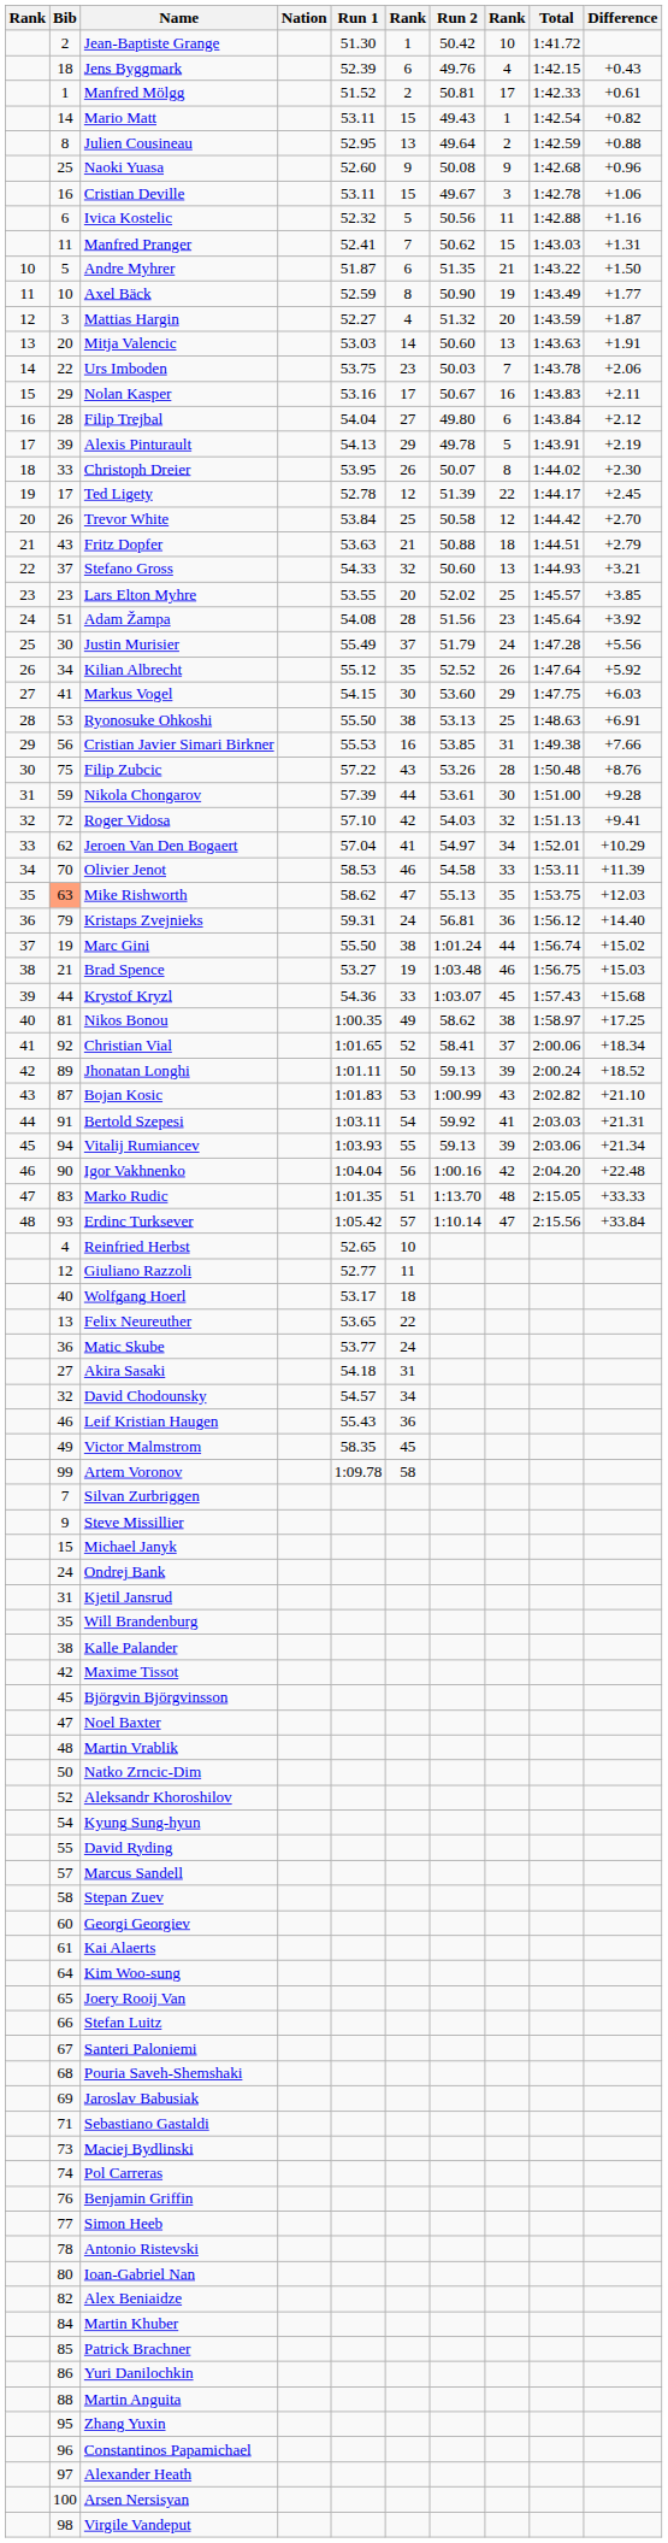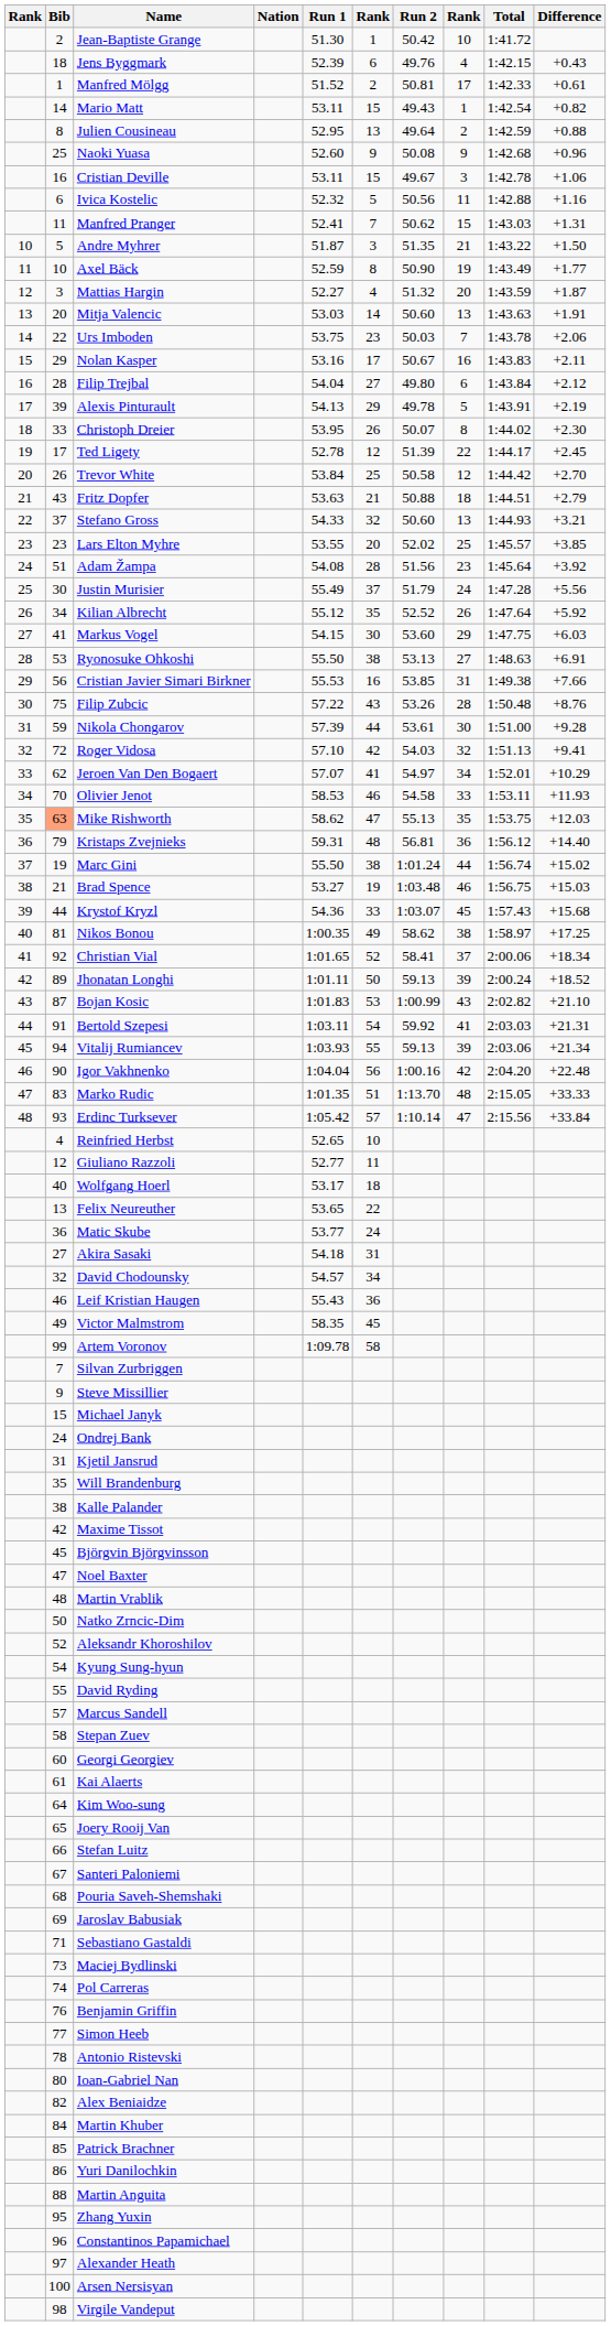 <table class="wikitable sortable" style="text-align:center">
 <tr>
 <th>Rank</th>
 <th>Bib</th>
 <th>Name</th>
 <th>Nation</th>
 <th>Run 1</th>
 <th>Rank</th>
 <th>Run 2</th>
 <th>Rank</th>
 <th>Total</th>
 <th>Difference</th>
 </tr>
 <tr>
 <td></td>
 <td>2</td>
 <td align=left><a href='#'>Jean-Baptiste Grange</a></td>
 <td align=left></td>
 <td>51.30</td>
 <td>1</td>
 <td>50.42</td>
 <td>10</td>
 <td>1:41.72</td>
 <td></td>
 </tr>
 <tr>
 <td></td>
 <td>18</td>
 <td align=left><a href='#'>Jens Byggmark</a></td>
 <td align=left></td>
 <td>52.39</td>
 <td>6</td>
 <td>49.76</td>
 <td>4</td>
 <td>1:42.15</td>
 <td>+0.43</td>
 </tr>
 <tr>
 <td></td>
 <td>1</td>
 <td align=left><a href='#'>Manfred Mölgg</a></td>
 <td align=left></td>
 <td>51.52</td>
 <td>2</td>
 <td>50.81</td>
 <td>17</td>
 <td>1:42.33</td>
 <td>+0.61</td>
 </tr>
 <tr>
 <td></td>
 <td>14</td>
 <td align=left><a href='#'>Mario Matt</a></td>
 <td align=left></td>
 <td>53.11</td>
 <td>15</td>
 <td>49.43</td>
 <td>1</td>
 <td>1:42.54</td>
 <td>+0.82</td>
 </tr>
 <tr>
 <td></td>
 <td>8</td>
 <td align=left><a href='#'>Julien Cousineau</a></td>
 <td align=left></td>
 <td>52.95</td>
 <td>13</td>
 <td>49.64</td>
 <td>2</td>
 <td>1:42.59</td>
 <td>+0.88</td>
 </tr>
 <tr>
 <td></td>
 <td>25</td>
 <td align=left><a href='#'>Naoki Yuasa</a></td>
 <td align=left></td>
 <td>52.60</td>
 <td>9</td>
 <td>50.08</td>
 <td>9</td>
 <td>1:42.68</td>
 <td>+0.96</td>
 </tr>
 <tr>
 <td></td>
 <td>16</td>
 <td align=left><a href='#'>Cristian Deville</a></td>
 <td align=left></td>
 <td>53.11</td>
 <td>15</td>
 <td>49.67</td>
 <td>3</td>
 <td>1:42.78</td>
 <td>+1.06</td>
 </tr>
 <tr>
 <td></td>
 <td>6</td>
 <td align=left><a href='#'>Ivica Kostelic</a></td>
 <td align=left></td>
 <td>52.32</td>
 <td>5</td>
 <td>50.56</td>
 <td>11</td>
 <td>1:42.88</td>
 <td>+1.16</td>
 </tr>
 <tr>
 <td></td>
 <td>11</td>
 <td align=left><a href='#'>Manfred Pranger</a></td>
 <td align=left></td>
 <td>52.41</td>
 <td>7</td>
 <td>50.62</td>
 <td>15</td>
 <td>1:43.03</td>
 <td>+1.31</td>
 </tr>
 <tr>
 <td>10</td>
 <td>5</td>
 <td align=left><a href='#'>Andre Myhrer</a></td>
 <td align=left></td>
 <td>51.87</td>
-<td>6</td>
+<td>3</td>
 <td>51.35</td>
 <td>21</td>
 <td>1:43.22</td>
 <td>+1.50</td>
 </tr>
 <tr>
 <td>11</td>
 <td>10</td>
 <td align=left><a href='#'>Axel Bäck</a></td>
 <td align=left></td>
 <td>52.59</td>
 <td>8</td>
 <td>50.90</td>
 <td>19</td>
 <td>1:43.49</td>
 <td>+1.77</td>
 </tr>
 <tr>
 <td>12</td>
 <td>3</td>
 <td align=left><a href='#'>Mattias Hargin</a></td>
 <td align=left></td>
 <td>52.27</td>
 <td>4</td>
 <td>51.32</td>
 <td>20</td>
 <td>1:43.59</td>
 <td>+1.87</td>
 </tr>
 <tr>
 <td>13</td>
 <td>20</td>
 <td align=left><a href='#'>Mitja Valencic</a></td>
 <td align=left></td>
 <td>53.03</td>
 <td>14</td>
 <td>50.60</td>
 <td>13</td>
 <td>1:43.63</td>
 <td>+1.91</td>
 </tr>
 <tr>
 <td>14</td>
 <td>22</td>
 <td align=left><a href='#'>Urs Imboden</a></td>
 <td align=left></td>
 <td>53.75</td>
 <td>23</td>
 <td>50.03</td>
 <td>7</td>
 <td>1:43.78</td>
 <td>+2.06</td>
 </tr>
 <tr>
 <td>15</td>
 <td>29</td>
 <td align=left><a href='#'>Nolan Kasper</a></td>
 <td align=left></td>
 <td>53.16</td>
 <td>17</td>
 <td>50.67</td>
 <td>16</td>
 <td>1:43.83</td>
 <td>+2.11</td>
 </tr>
 <tr>
 <td>16</td>
 <td>28</td>
 <td align=left><a href='#'>Filip Trejbal</a></td>
 <td align=left></td>
 <td>54.04</td>
 <td>27</td>
 <td>49.80</td>
 <td>6</td>
 <td>1:43.84</td>
 <td>+2.12</td>
 </tr>
 <tr>
 <td>17</td>
 <td>39</td>
 <td align=left><a href='#'>Alexis Pinturault</a></td>
 <td align=left></td>
 <td>54.13</td>
 <td>29</td>
 <td>49.78</td>
 <td>5</td>
 <td>1:43.91</td>
 <td>+2.19</td>
 </tr>
 <tr>
 <td>18</td>
 <td>33</td>
 <td align=left><a href='#'>Christoph Dreier</a></td>
 <td align=left></td>
 <td>53.95</td>
 <td>26</td>
 <td>50.07</td>
 <td>8</td>
 <td>1:44.02</td>
 <td>+2.30</td>
 </tr>
 <tr>
 <td>19</td>
 <td>17</td>
 <td align=left><a href='#'>Ted Ligety</a></td>
 <td align=left></td>
 <td>52.78</td>
 <td>12</td>
 <td>51.39</td>
 <td>22</td>
 <td>1:44.17</td>
 <td>+2.45</td>
 </tr>
 <tr>
 <td>20</td>
 <td>26</td>
 <td align=left><a href='#'>Trevor White</a></td>
 <td align=left></td>
 <td>53.84</td>
 <td>25</td>
 <td>50.58</td>
 <td>12</td>
 <td>1:44.42</td>
 <td>+2.70</td>
 </tr>
 <tr>
 <td>21</td>
 <td>43</td>
 <td align=left><a href='#'>Fritz Dopfer</a></td>
 <td align=left></td>
 <td>53.63</td>
 <td>21</td>
 <td>50.88</td>
 <td>18</td>
 <td>1:44.51</td>
 <td>+2.79</td>
 </tr>
 <tr>
 <td>22</td>
 <td>37</td>
 <td align=left><a href='#'>Stefano Gross</a></td>
 <td align=left></td>
 <td>54.33</td>
 <td>32</td>
 <td>50.60</td>
 <td>13</td>
 <td>1:44.93</td>
 <td>+3.21</td>
 </tr>
 <tr>
 <td>23</td>
 <td>23</td>
 <td align=left><a href='#'>Lars Elton Myhre</a></td>
 <td align=left></td>
 <td>53.55</td>
 <td>20</td>
 <td>52.02</td>
 <td>25</td>
 <td>1:45.57</td>
 <td>+3.85</td>
 </tr>
 <tr>
 <td>24</td>
 <td>51</td>
 <td align=left><a href='#'>Adam Žampa</a></td>
 <td align=left></td>
 <td>54.08</td>
 <td>28</td>
 <td>51.56</td>
 <td>23</td>
 <td>1:45.64</td>
 <td>+3.92</td>
 </tr>
 <tr>
 <td>25</td>
 <td>30</td>
 <td align=left><a href='#'>Justin Murisier</a></td>
 <td align=left></td>
 <td>55.49</td>
 <td>37</td>
 <td>51.79</td>
 <td>24</td>
 <td>1:47.28</td>
 <td>+5.56</td>
 </tr>
 <tr>
 <td>26</td>
 <td>34</td>
 <td align=left><a href='#'>Kilian Albrecht</a></td>
 <td align=left></td>
 <td>55.12</td>
 <td>35</td>
 <td>52.52</td>
 <td>26</td>
 <td>1:47.64</td>
 <td>+5.92</td>
 </tr>
 <tr>
 <td>27</td>
 <td>41</td>
 <td align=left><a href='#'>Markus Vogel</a></td>
 <td align=left></td>
 <td>54.15</td>
 <td>30</td>
 <td>53.60</td>
 <td>29</td>
 <td>1:47.75</td>
 <td>+6.03</td>
 </tr>
 <tr>
 <td>28</td>
 <td>53</td>
 <td align=left><a href='#'>Ryonosuke Ohkoshi</a></td>
 <td align=left></td>
 <td>55.50</td>
 <td>38</td>
 <td>53.13</td>
-<td>25</td>
+<td>27</td>
 <td>1:48.63</td>
 <td>+6.91</td>
 </tr>
 <tr>
 <td>29</td>
 <td>56</td>
 <td align=left><a href='#'>Cristian Javier Simari Birkner</a></td>
 <td align=left></td>
 <td>55.53</td>
 <td>16</td>
 <td>53.85</td>
 <td>31</td>
 <td>1:49.38</td>
 <td>+7.66</td>
 </tr>
 <tr>
 <td>30</td>
 <td>75</td>
 <td align=left><a href='#'>Filip Zubcic</a></td>
 <td align=left></td>
 <td>57.22</td>
 <td>43</td>
 <td>53.26</td>
 <td>28</td>
 <td>1:50.48</td>
 <td>+8.76</td>
 </tr>
 <tr>
 <td>31</td>
 <td>59</td>
 <td align=left><a href='#'>Nikola Chongarov</a></td>
 <td align=left></td>
 <td>57.39</td>
 <td>44</td>
 <td>53.61</td>
 <td>30</td>
 <td>1:51.00</td>
 <td>+9.28</td>
 </tr>
 <tr>
 <td>32</td>
 <td>72</td>
 <td align=left><a href='#'>Roger Vidosa</a></td>
 <td align=left></td>
 <td>57.10</td>
 <td>42</td>
 <td>54.03</td>
 <td>32</td>
 <td>1:51.13</td>
 <td>+9.41</td>
 </tr>
 <tr>
 <td>33</td>
 <td>62</td>
 <td align=left><a href='#'>Jeroen Van Den Bogaert</a></td>
 <td align=left></td>
-<td>57.04</td>
+<td>57.07</td>
 <td>41</td>
 <td>54.97</td>
 <td>34</td>
 <td>1:52.01</td>
 <td>+10.29</td>
 </tr>
 <tr>
 <td>34</td>
 <td>70</td>
 <td align=left><a href='#'>Olivier Jenot</a></td>
 <td align=left></td>
 <td>58.53</td>
 <td>46</td>
 <td>54.58</td>
 <td>33</td>
 <td>1:53.11</td>
-<td>+11.39</td>
+<td>+11.93</td>
 </tr>
 <tr>
 <td>35</td>
 <td style="background: lightsalmon;">63</td>
 <td align=left><a href='#'>Mike Rishworth</a></td>
 <td align=left></td>
 <td>58.62</td>
 <td>47</td>
 <td>55.13</td>
 <td>35</td>
 <td>1:53.75</td>
 <td>+12.03</td>
 </tr>
 <tr>
 <td>36</td>
 <td>79</td>
 <td align=left><a href='#'>Kristaps Zvejnieks</a></td>
 <td align=left></td>
 <td>59.31</td>
-<td>24</td>
+<td>48</td>
 <td>56.81</td>
 <td>36</td>
 <td>1:56.12</td>
 <td>+14.40</td>
 </tr>
 <tr>
 <td>37</td>
 <td>19</td>
 <td align=left><a href='#'>Marc Gini</a></td>
 <td align=left></td>
 <td>55.50</td>
 <td>38</td>
 <td>1:01.24</td>
 <td>44</td>
 <td>1:56.74</td>
 <td>+15.02</td>
 </tr>
 <tr>
 <td>38</td>
 <td>21</td>
 <td align=left><a href='#'>Brad Spence</a></td>
 <td align=left></td>
 <td>53.27</td>
 <td>19</td>
 <td>1:03.48</td>
 <td>46</td>
 <td>1:56.75</td>
 <td>+15.03</td>
 </tr>
 <tr>
 <td>39</td>
 <td>44</td>
 <td align=left><a href='#'>Krystof Kryzl</a></td>
 <td align=left></td>
 <td>54.36</td>
 <td>33</td>
 <td>1:03.07</td>
 <td>45</td>
 <td>1:57.43</td>
 <td>+15.68</td>
 </tr>
 <tr>
 <td>40</td>
 <td>81</td>
 <td align=left><a href='#'>Nikos Bonou</a></td>
 <td align=left></td>
 <td>1:00.35</td>
 <td>49</td>
 <td>58.62</td>
 <td>38</td>
 <td>1:58.97</td>
 <td>+17.25</td>
 </tr>
 <tr>
 <td>41</td>
 <td>92</td>
 <td align=left><a href='#'>Christian Vial</a></td>
 <td align=left></td>
 <td>1:01.65</td>
 <td>52</td>
 <td>58.41</td>
 <td>37</td>
 <td>2:00.06</td>
 <td>+18.34</td>
 </tr>
 <tr>
 <td>42</td>
 <td>89</td>
 <td align=left><a href='#'>Jhonatan Longhi</a></td>
 <td align=left></td>
 <td>1:01.11</td>
 <td>50</td>
 <td>59.13</td>
 <td>39</td>
 <td>2:00.24</td>
 <td>+18.52</td>
 </tr>
 <tr>
 <td>43</td>
 <td>87</td>
 <td align=left><a href='#'>Bojan Kosic</a></td>
 <td align=left></td>
 <td>1:01.83</td>
 <td>53</td>
 <td>1:00.99</td>
 <td>43</td>
 <td>2:02.82</td>
 <td>+21.10</td>
 </tr>
 <tr>
 <td>44</td>
 <td>91</td>
 <td align=left><a href='#'>Bertold Szepesi</a></td>
 <td align=left></td>
 <td>1:03.11</td>
 <td>54</td>
 <td>59.92</td>
 <td>41</td>
 <td>2:03.03</td>
 <td>+21.31</td>
 </tr>
 <tr>
 <td>45</td>
 <td>94</td>
 <td align=left><a href='#'>Vitalij Rumiancev</a></td>
 <td align=left></td>
 <td>1:03.93</td>
 <td>55</td>
 <td>59.13</td>
 <td>39</td>
 <td>2:03.06</td>
 <td>+21.34</td>
 </tr>
 <tr>
 <td>46</td>
 <td>90</td>
 <td align=left><a href='#'>Igor Vakhnenko</a></td>
 <td align=left></td>
 <td>1:04.04</td>
 <td>56</td>
 <td>1:00.16</td>
 <td>42</td>
 <td>2:04.20</td>
 <td>+22.48</td>
 </tr>
 <tr>
 <td>47</td>
 <td>83</td>
 <td align=left><a href='#'>Marko Rudic</a></td>
 <td align=left></td>
 <td>1:01.35</td>
 <td>51</td>
 <td>1:13.70</td>
 <td>48</td>
 <td>2:15.05</td>
 <td>+33.33</td>
 </tr>
 <tr>
 <td>48</td>
 <td>93</td>
 <td align=left><a href='#'>Erdinc Turksever</a></td>
 <td align=left></td>
 <td>1:05.42</td>
 <td>57</td>
 <td>1:10.14</td>
 <td>47</td>
 <td>2:15.56</td>
 <td>+33.84</td>
 </tr>
 <tr>
 <td></td>
 <td>4</td>
 <td align=left><a href='#'>Reinfried Herbst</a></td>
 <td align=left></td>
 <td>52.65</td>
 <td>10</td>
 <td></td>
 <td></td>
 <td></td>
 <td></td>
 </tr>
 <tr>
 <td></td>
 <td>12</td>
 <td align=left><a href='#'>Giuliano Razzoli</a></td>
 <td align=left></td>
 <td>52.77</td>
 <td>11</td>
 <td></td>
 <td></td>
 <td></td>
 <td></td>
 </tr>
 <tr>
 <td></td>
 <td>40</td>
 <td align=left><a href='#'>Wolfgang Hoerl</a></td>
 <td align=left></td>
 <td>53.17</td>
 <td>18</td>
 <td></td>
 <td></td>
 <td></td>
 <td></td>
 </tr>
 <tr>
 <td></td>
 <td>13</td>
 <td align=left><a href='#'>Felix Neureuther</a></td>
 <td align=left></td>
 <td>53.65</td>
 <td>22</td>
 <td></td>
 <td></td>
 <td></td>
 <td></td>
 </tr>
 <tr>
 <td></td>
 <td>36</td>
 <td align=left><a href='#'>Matic Skube</a></td>
 <td align=left></td>
 <td>53.77</td>
 <td>24</td>
 <td></td>
 <td></td>
 <td></td>
 <td></td>
 </tr>
 <tr>
 <td></td>
 <td>27</td>
 <td align=left><a href='#'>Akira Sasaki</a></td>
 <td align=left></td>
 <td>54.18</td>
 <td>31</td>
 <td></td>
 <td></td>
 <td></td>
 <td></td>
 </tr>
 <tr>
 <td></td>
 <td>32</td>
 <td align=left><a href='#'>David Chodounsky</a></td>
 <td align=left></td>
 <td>54.57</td>
 <td>34</td>
 <td></td>
 <td></td>
 <td></td>
 <td></td>
 </tr>
 <tr>
 <td></td>
 <td>46</td>
 <td align=left><a href='#'>Leif Kristian Haugen</a></td>
 <td align=left></td>
 <td>55.43</td>
 <td>36</td>
 <td></td>
 <td></td>
 <td></td>
 <td></td>
 </tr>
 <tr>
 <td></td>
 <td>49</td>
 <td align=left><a href='#'>Victor Malmstrom</a></td>
 <td align=left></td>
 <td>58.35</td>
 <td>45</td>
 <td></td>
 <td></td>
 <td></td>
 <td></td>
 </tr>
 <tr>
 <td></td>
 <td>99</td>
 <td align=left><a href='#'>Artem Voronov</a></td>
 <td align=left></td>
 <td>1:09.78</td>
 <td>58</td>
 <td></td>
 <td></td>
 <td></td>
 <td></td>
 </tr>
 <tr>
 <td></td>
 <td>7</td>
 <td align=left><a href='#'>Silvan Zurbriggen</a></td>
 <td align=left></td>
 <td></td>
 <td></td>
 <td></td>
 <td></td>
 <td></td>
 <td></td>
 </tr>
 <tr>
 <td></td>
 <td>9</td>
 <td align=left><a href='#'>Steve Missillier</a></td>
 <td align=left></td>
 <td></td>
 <td></td>
 <td></td>
 <td></td>
 <td></td>
 <td></td>
 </tr>
 <tr>
 <td></td>
 <td>15</td>
 <td align=left><a href='#'>Michael Janyk</a></td>
 <td align=left></td>
 <td></td>
 <td></td>
 <td></td>
 <td></td>
 <td></td>
 <td></td>
 </tr>
 <tr>
 <td></td>
 <td>24</td>
 <td align=left><a href='#'>Ondrej Bank</a></td>
 <td align=left></td>
 <td></td>
 <td></td>
 <td></td>
 <td></td>
 <td></td>
 <td></td>
 </tr>
 <tr>
 <td></td>
 <td>31</td>
 <td align=left><a href='#'>Kjetil Jansrud</a></td>
 <td align=left></td>
 <td></td>
 <td></td>
 <td></td>
 <td></td>
 <td></td>
 <td></td>
 </tr>
 <tr>
 <td></td>
 <td>35</td>
 <td align=left><a href='#'>Will Brandenburg</a></td>
 <td align=left></td>
 <td></td>
 <td></td>
 <td></td>
 <td></td>
 <td></td>
 <td></td>
 </tr>
 <tr>
 <td></td>
 <td>38</td>
 <td align=left><a href='#'>Kalle Palander</a></td>
 <td align=left></td>
 <td></td>
 <td></td>
 <td></td>
 <td></td>
 <td></td>
 <td></td>
 </tr>
 <tr>
 <td></td>
 <td>42</td>
 <td align=left><a href='#'>Maxime Tissot</a></td>
 <td align=left></td>
 <td></td>
 <td></td>
 <td></td>
 <td></td>
 <td></td>
 <td></td>
 </tr>
 <tr>
 <td></td>
 <td>45</td>
 <td align=left><a href='#'>Björgvin Björgvinsson</a></td>
 <td align=left></td>
 <td></td>
 <td></td>
 <td></td>
 <td></td>
 <td></td>
 <td></td>
 </tr>
 <tr>
 <td></td>
 <td>47</td>
 <td align=left><a href='#'>Noel Baxter</a></td>
 <td align=left></td>
 <td></td>
 <td></td>
 <td></td>
 <td></td>
 <td></td>
 <td></td>
 </tr>
 <tr>
 <td></td>
 <td>48</td>
 <td align=left><a href='#'>Martin Vrablik</a></td>
 <td align=left></td>
 <td></td>
 <td></td>
 <td></td>
 <td></td>
 <td></td>
 <td></td>
 </tr>
 <tr>
 <td></td>
 <td>50</td>
 <td align=left><a href='#'>Natko Zrncic-Dim</a></td>
 <td align=left></td>
 <td></td>
 <td></td>
 <td></td>
 <td></td>
 <td></td>
 <td></td>
 </tr>
 <tr>
 <td></td>
 <td>52</td>
 <td align=left><a href='#'>Aleksandr Khoroshilov</a></td>
 <td align=left></td>
 <td></td>
 <td></td>
 <td></td>
 <td></td>
 <td></td>
 <td></td>
 </tr>
 <tr>
 <td></td>
 <td>54</td>
 <td align=left><a href='#'>Kyung Sung-hyun</a></td>
 <td align=left></td>
 <td></td>
 <td></td>
 <td></td>
 <td></td>
 <td></td>
 <td></td>
 </tr>
 <tr>
 <td></td>
 <td>55</td>
 <td align=left><a href='#'>David Ryding</a></td>
 <td align=left></td>
 <td></td>
 <td></td>
 <td></td>
 <td></td>
 <td></td>
 <td></td>
 </tr>
 <tr>
 <td></td>
 <td>57</td>
 <td align=left><a href='#'>Marcus Sandell</a></td>
 <td align=left></td>
 <td></td>
 <td></td>
 <td></td>
 <td></td>
 <td></td>
 <td></td>
 </tr>
 <tr>
 <td></td>
 <td>58</td>
 <td align=left><a href='#'>Stepan Zuev</a></td>
 <td align=left></td>
 <td></td>
 <td></td>
 <td></td>
 <td></td>
 <td></td>
 <td></td>
 </tr>
 <tr>
 <td></td>
 <td>60</td>
 <td align=left><a href='#'>Georgi Georgiev</a></td>
 <td align=left></td>
 <td></td>
 <td></td>
 <td></td>
 <td></td>
 <td></td>
 <td></td>
 </tr>
 <tr>
 <td></td>
 <td>61</td>
 <td align=left><a href='#'>Kai Alaerts</a></td>
 <td align=left></td>
 <td></td>
 <td></td>
 <td></td>
 <td></td>
 <td></td>
 <td></td>
 </tr>
 <tr>
 <td></td>
 <td>64</td>
 <td align=left><a href='#'>Kim Woo-sung</a></td>
 <td align=left></td>
 <td></td>
 <td></td>
 <td></td>
 <td></td>
 <td></td>
 <td></td>
 </tr>
 <tr>
 <td></td>
 <td>65</td>
 <td align=left><a href='#'>Joery Rooij Van</a></td>
 <td align=left></td>
 <td></td>
 <td></td>
 <td></td>
 <td></td>
 <td></td>
 <td></td>
 </tr>
 <tr>
 <td></td>
 <td>66</td>
 <td align=left><a href='#'>Stefan Luitz</a></td>
 <td align=left></td>
 <td></td>
 <td></td>
 <td></td>
 <td></td>
 <td></td>
 <td></td>
 </tr>
 <tr>
 <td></td>
 <td>67</td>
 <td align=left><a href='#'>Santeri Paloniemi</a></td>
 <td align=left></td>
 <td></td>
 <td></td>
 <td></td>
 <td></td>
 <td></td>
 <td></td>
 </tr>
 <tr>
 <td></td>
 <td>68</td>
 <td align=left><a href='#'>Pouria Saveh-Shemshaki</a></td>
 <td align=left></td>
 <td></td>
 <td></td>
 <td></td>
 <td></td>
 <td></td>
 <td></td>
 </tr>
 <tr>
 <td></td>
 <td>69</td>
 <td align=left><a href='#'>Jaroslav Babusiak</a></td>
 <td align=left></td>
 <td></td>
 <td></td>
 <td></td>
 <td></td>
 <td></td>
 <td></td>
 </tr>
 <tr>
 <td></td>
 <td>71</td>
 <td align=left><a href='#'>Sebastiano Gastaldi</a></td>
 <td align=left></td>
 <td></td>
 <td></td>
 <td></td>
 <td></td>
 <td></td>
 <td></td>
 </tr>
 <tr>
 <td></td>
 <td>73</td>
 <td align=left><a href='#'>Maciej Bydlinski</a></td>
 <td align=left></td>
 <td></td>
 <td></td>
 <td></td>
 <td></td>
 <td></td>
 <td></td>
 </tr>
 <tr>
 <td></td>
 <td>74</td>
 <td align=left><a href='#'>Pol Carreras</a></td>
 <td align=left></td>
 <td></td>
 <td></td>
 <td></td>
 <td></td>
 <td></td>
 <td></td>
 </tr>
 <tr>
 <td></td>
 <td>76</td>
 <td align=left><a href='#'>Benjamin Griffin</a></td>
 <td align=left></td>
 <td></td>
 <td></td>
 <td></td>
 <td></td>
 <td></td>
 <td></td>
 </tr>
 <tr>
 <td></td>
 <td>77</td>
 <td align=left><a href='#'>Simon Heeb</a></td>
 <td align=left></td>
 <td></td>
 <td></td>
 <td></td>
 <td></td>
 <td></td>
 <td></td>
 </tr>
 <tr>
 <td></td>
 <td>78</td>
 <td align=left><a href='#'>Antonio Ristevski</a></td>
 <td align=left></td>
 <td></td>
 <td></td>
 <td></td>
 <td></td>
 <td></td>
 <td></td>
 </tr>
 <tr>
 <td></td>
 <td>80</td>
 <td align=left><a href='#'>Ioan-Gabriel Nan</a></td>
 <td align=left></td>
 <td></td>
 <td></td>
 <td></td>
 <td></td>
 <td></td>
 <td></td>
 </tr>
 <tr>
 <td></td>
 <td>82</td>
 <td align=left><a href='#'>Alex Beniaidze</a></td>
 <td align=left></td>
 <td></td>
 <td></td>
 <td></td>
 <td></td>
 <td></td>
 <td></td>
 </tr>
 <tr>
 <td></td>
 <td>84</td>
 <td align=left><a href='#'>Martin Khuber</a></td>
 <td align=left></td>
 <td></td>
 <td></td>
 <td></td>
 <td></td>
 <td></td>
 <td></td>
 </tr>
 <tr>
 <td></td>
 <td>85</td>
 <td align=left><a href='#'>Patrick Brachner</a></td>
 <td align=left></td>
 <td></td>
 <td></td>
 <td></td>
 <td></td>
 <td></td>
 <td></td>
 </tr>
 <tr>
 <td></td>
 <td>86</td>
 <td align=left><a href='#'>Yuri Danilochkin</a></td>
 <td align=left></td>
 <td></td>
 <td></td>
 <td></td>
 <td></td>
 <td></td>
 <td></td>
 </tr>
 <tr>
 <td></td>
 <td>88</td>
 <td align=left><a href='#'>Martin Anguita</a></td>
 <td align=left></td>
 <td></td>
 <td></td>
 <td></td>
 <td></td>
 <td></td>
 <td></td>
 </tr>
 <tr>
 <td></td>
 <td>95</td>
 <td align=left><a href='#'>Zhang Yuxin</a></td>
 <td align=left></td>
 <td></td>
 <td></td>
 <td></td>
 <td></td>
 <td></td>
 <td></td>
 </tr>
 <tr>
 <td></td>
 <td>96</td>
 <td align=left><a href='#'>Constantinos Papamichael</a></td>
 <td align=left></td>
 <td></td>
 <td></td>
 <td></td>
 <td></td>
 <td></td>
 <td></td>
 </tr>
 <tr>
 <td></td>
 <td>97</td>
 <td align=left><a href='#'>Alexander Heath</a></td>
 <td align=left></td>
 <td></td>
 <td></td>
 <td></td>
 <td></td>
 <td></td>
 <td></td>
 </tr>
 <tr>
 <td></td>
 <td>100</td>
 <td align=left><a href='#'>Arsen Nersisyan</a></td>
 <td align=left></td>
 <td></td>
 <td></td>
 <td></td>
 <td></td>
 <td></td>
 <td></td>
 </tr>
 <tr>
 <td></td>
 <td>98</td>
 <td align=left><a href='#'>Virgile Vandeput</a></td>
 <td align=left></td>
 <td></td>
 <td></td>
 <td></td>
 <td></td>
 <td></td>
 <td></td>
 </tr>
 </table>
